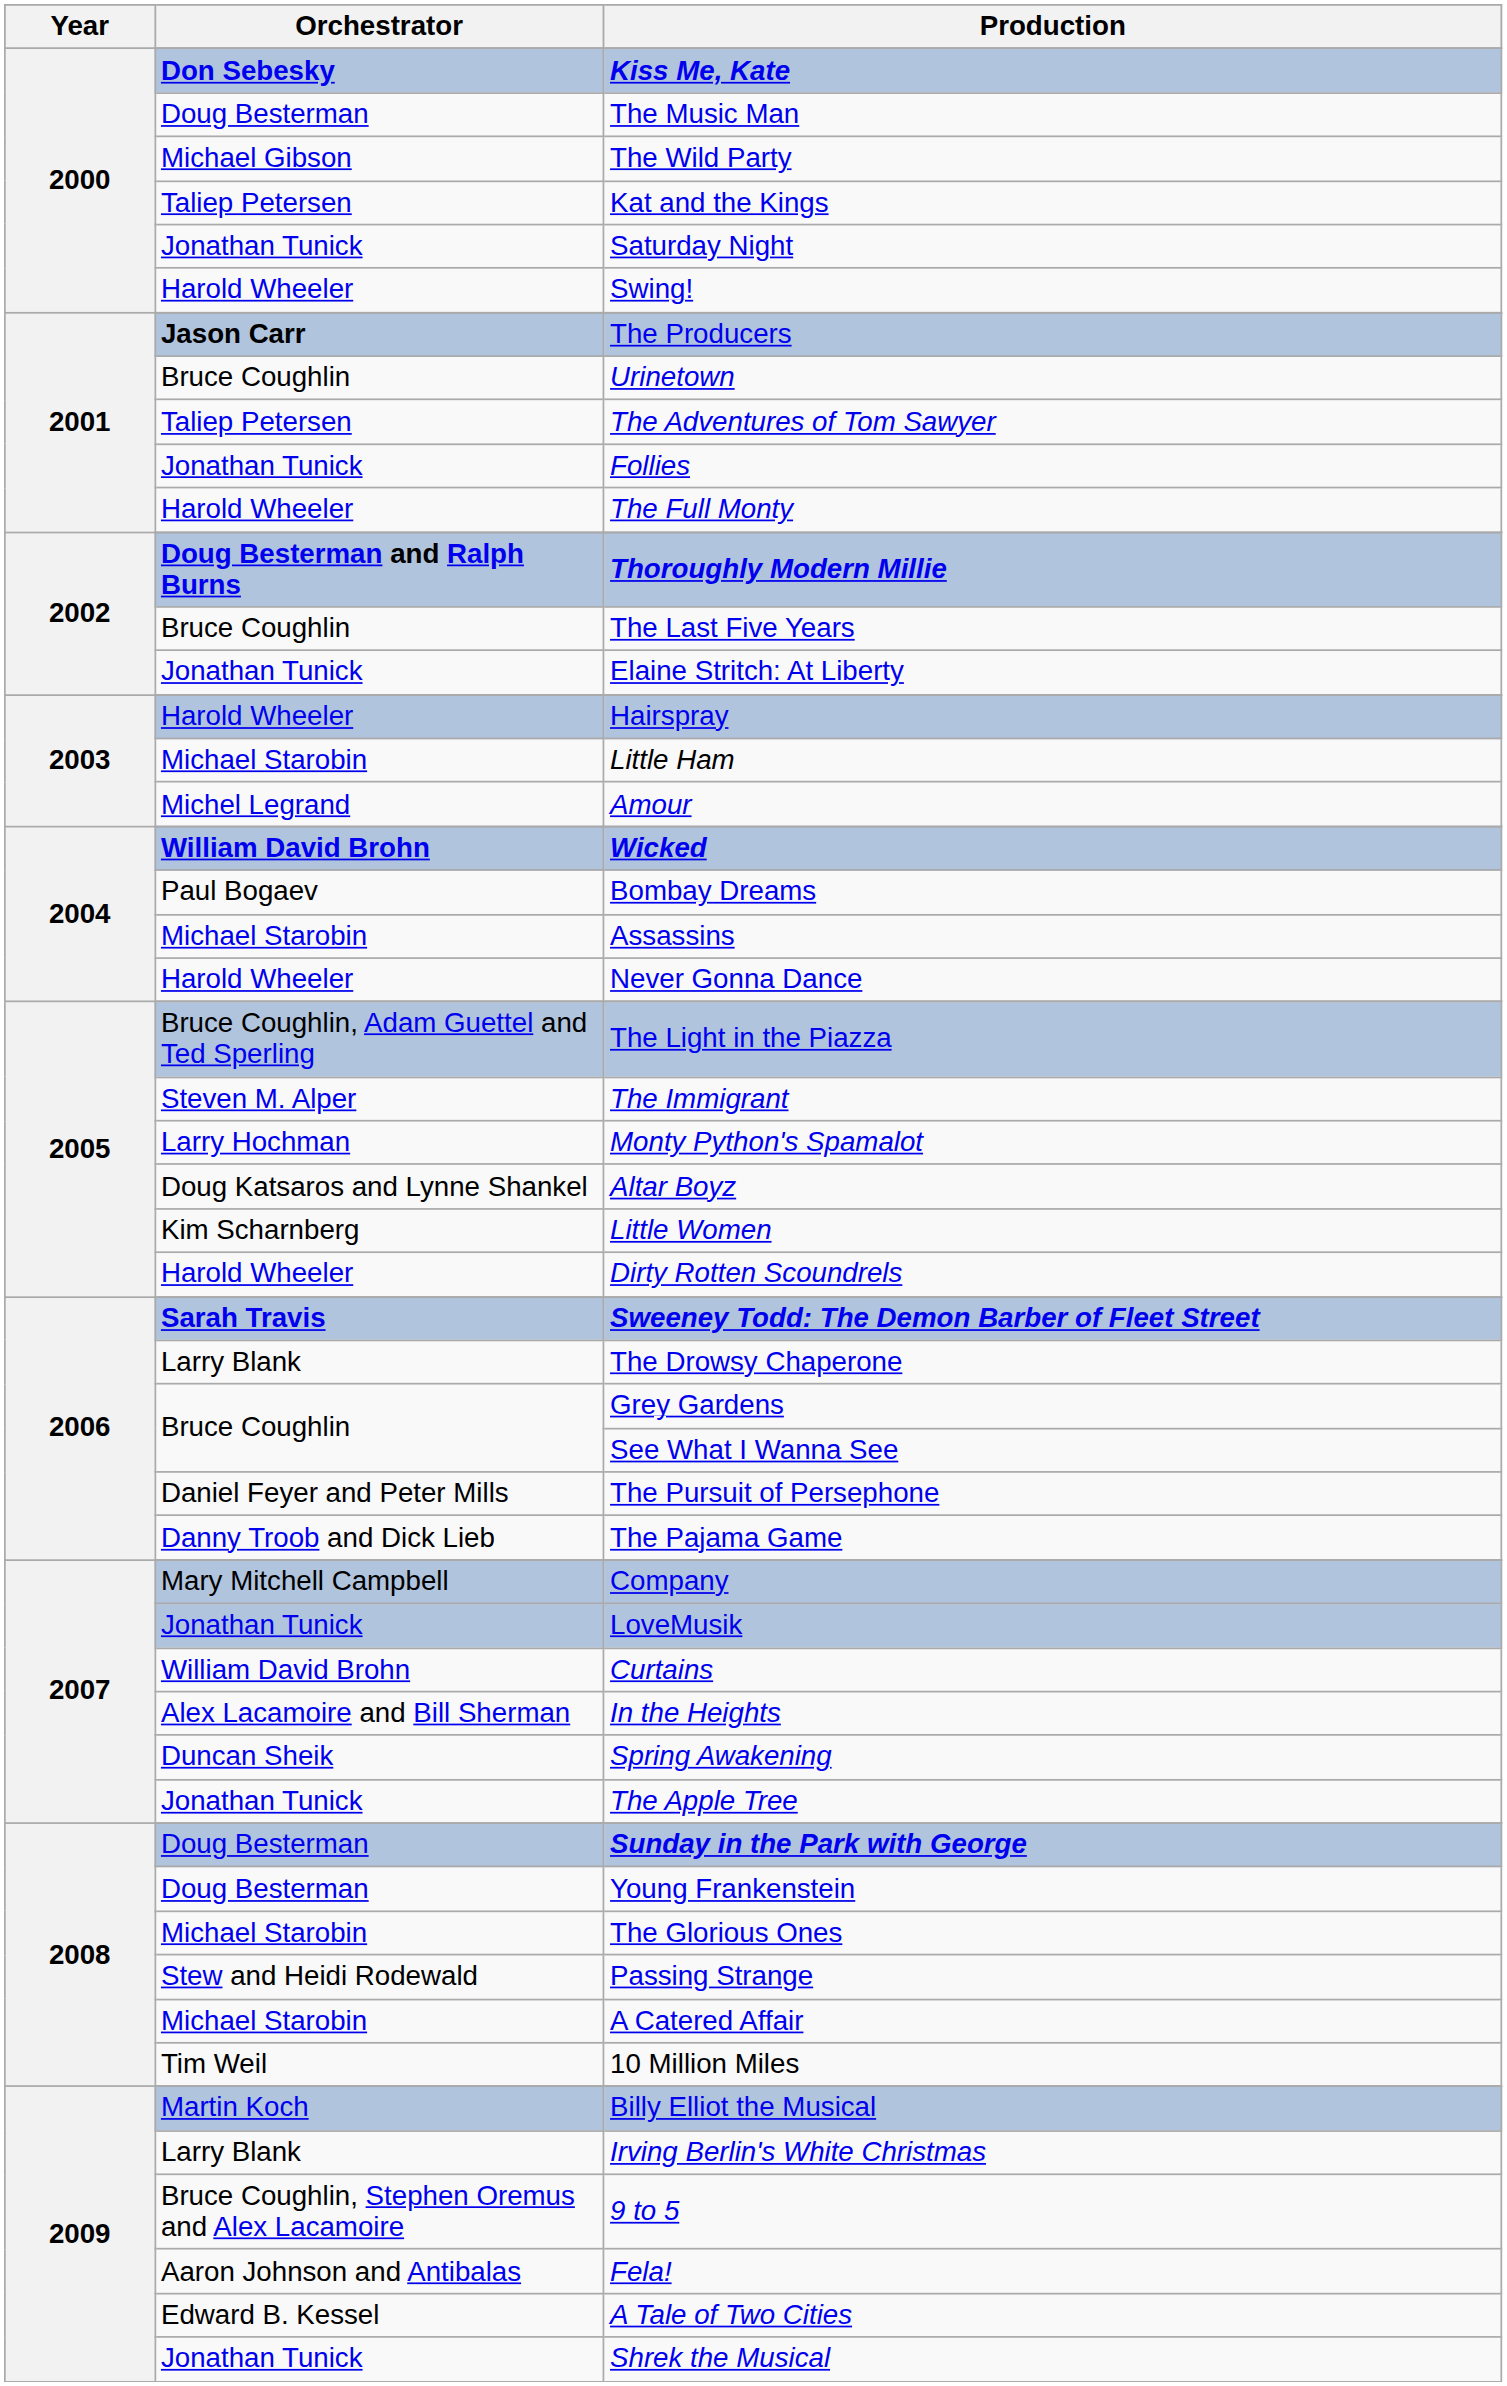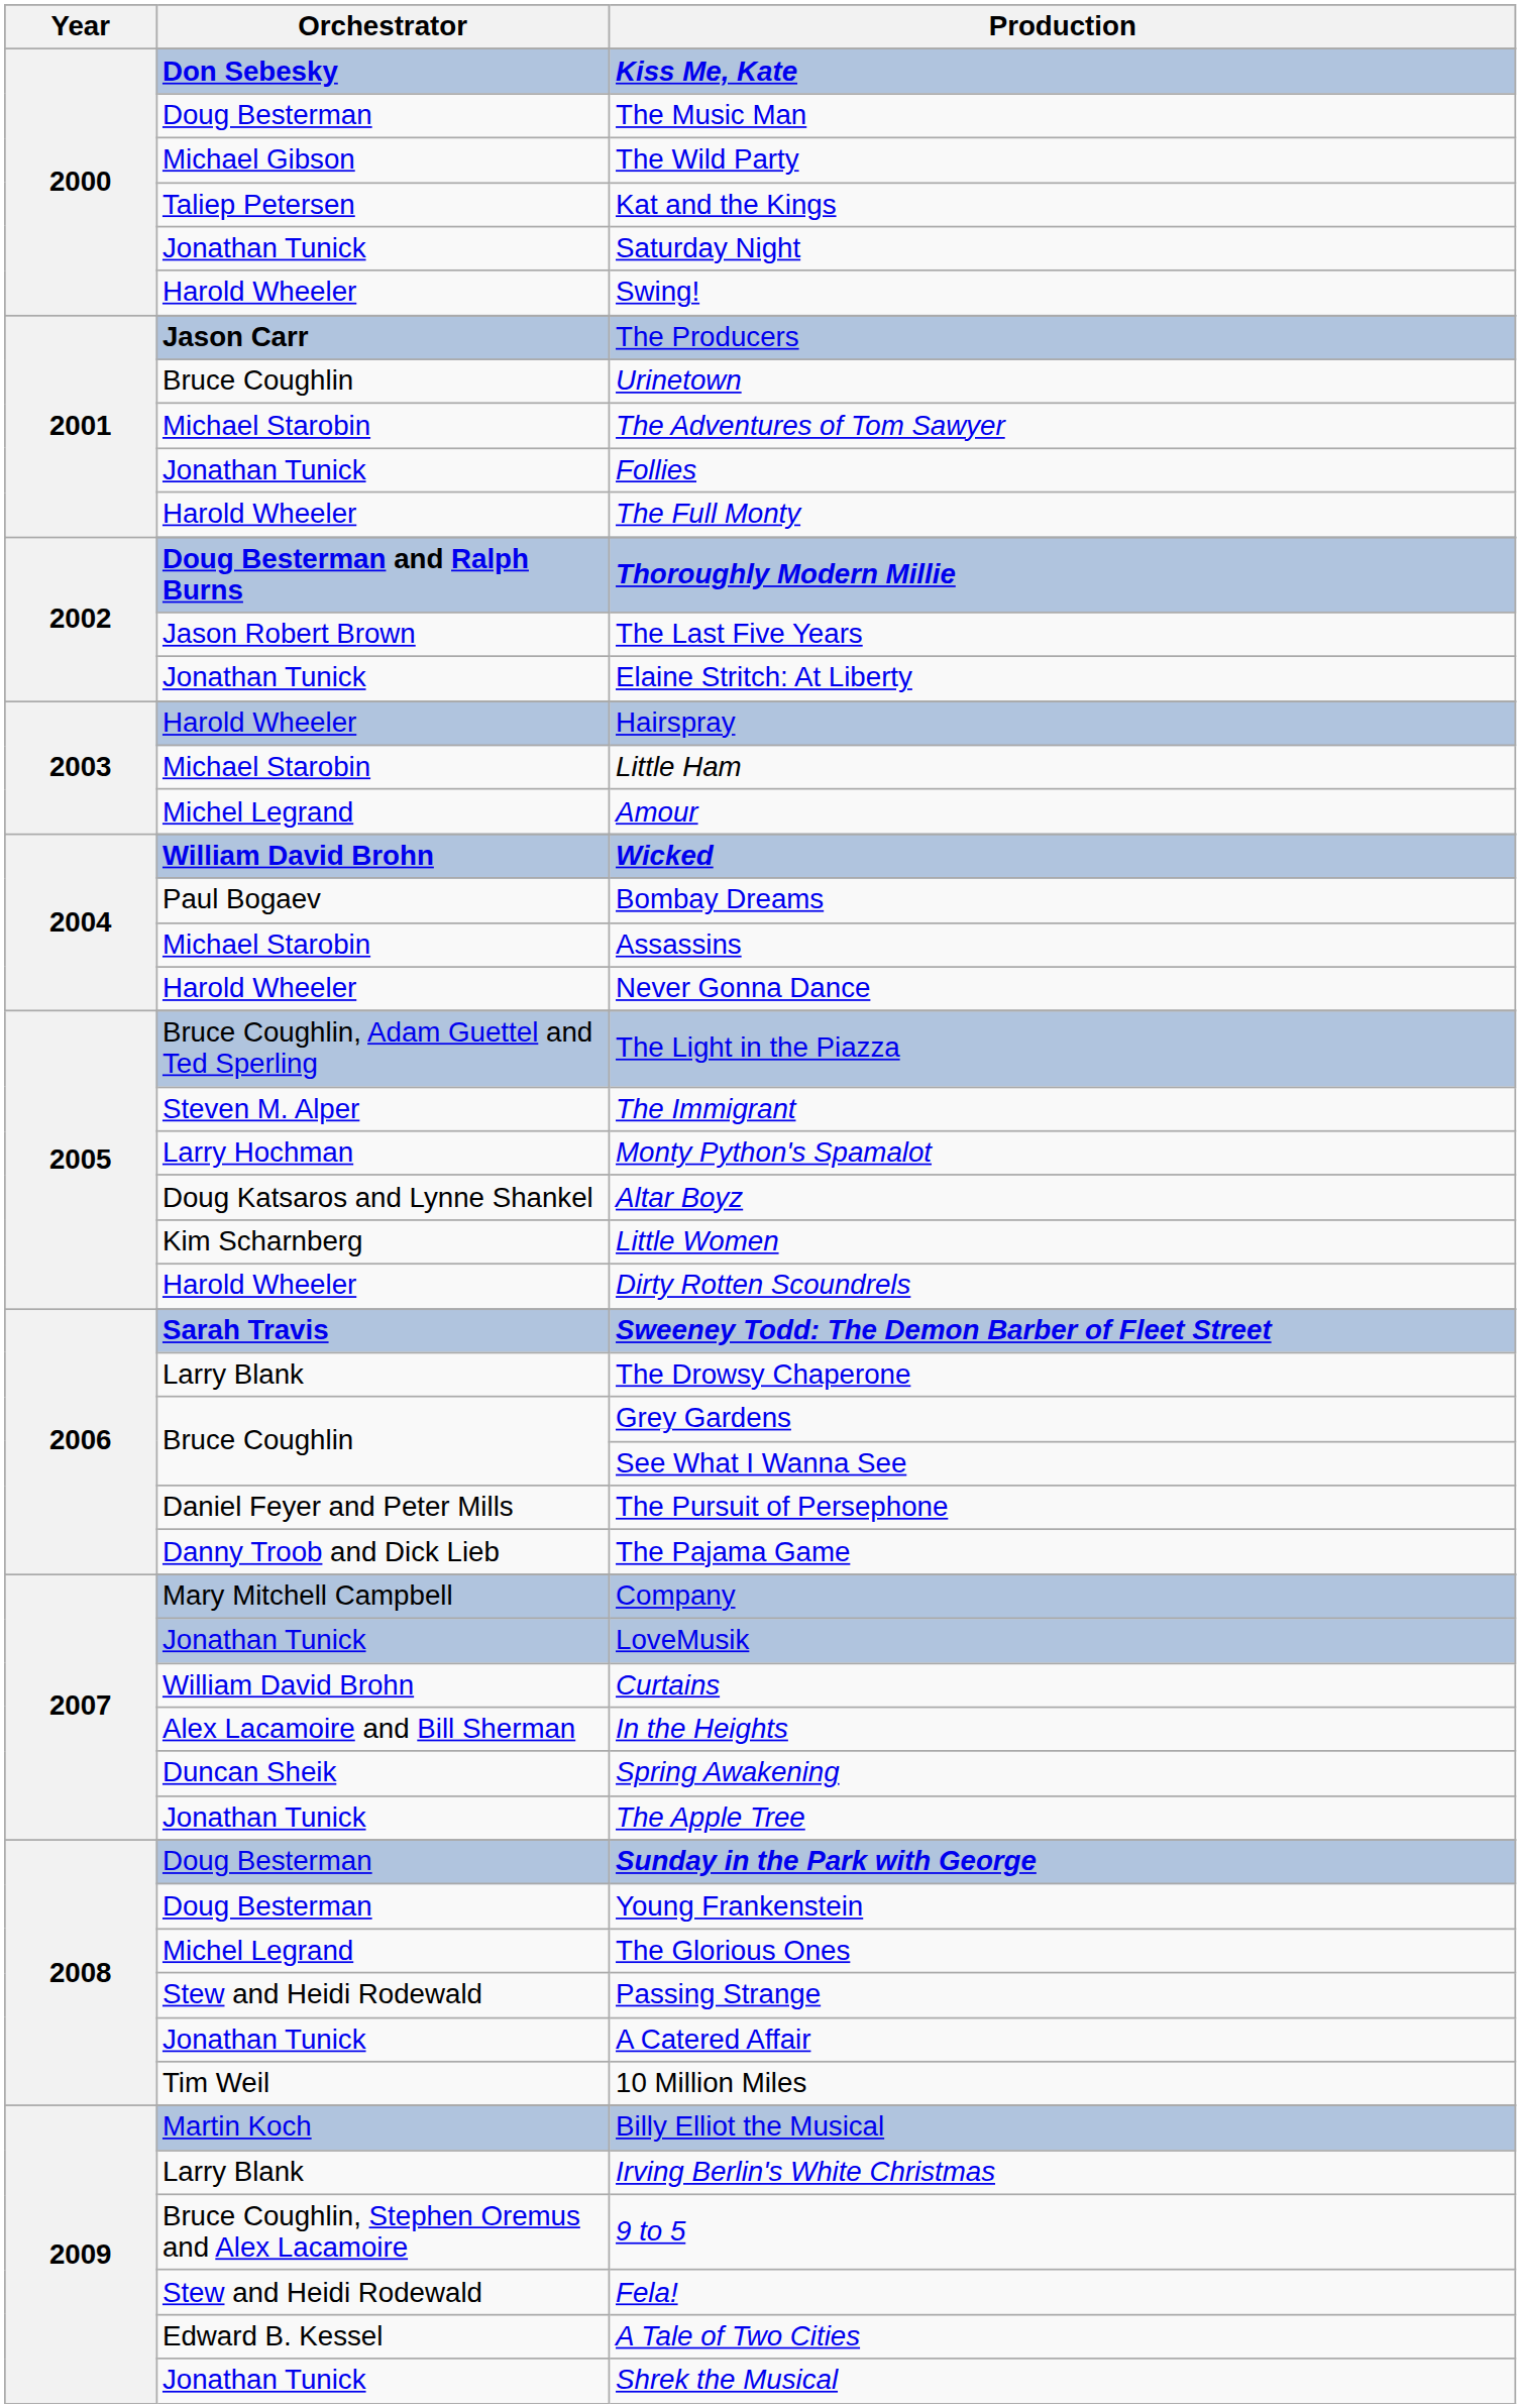 <table class="wikitable" style="width:98%;">
 <tr style="background:#bebebe;">
 <th style="width:10%;">Year</th>
 <th style="width:30%;">Orchestrator</th>
 <th style="width:60%;">Production</th>
 </tr>
 <tr>
 <th rowspan="7">2000</th>
 </tr>
 <tr style="background:#B0C4DE">
 <td><strong><a href='#'>Don Sebesky</a></strong></td>
 <td><strong><em><a href='#'>Kiss Me, Kate</a><em> <strong></td>
 </tr>
 <tr>
 <td><a href='#'>Doug Besterman</a></td>
 <td></em><a href='#'>The Music Man</a><em></td>
 </tr>
 <tr>
 <td><a href='#'>Michael Gibson</a></td>
 <td></em><a href='#'>The Wild Party</a><em></td>
 </tr>
 <tr>
 <td><a href='#'>Taliep Petersen</a></td>
 <td></em><a href='#'>Kat and the Kings</a><em></td>
 </tr>
 <tr>
 <td><a href='#'>Jonathan Tunick</a></td>
 <td></em><a href='#'>Saturday Night</a><em></td>
 </tr>
 <tr>
 <td><a href='#'>Harold Wheeler</a></td>
 <td></em><a href='#'>Swing!</a><em></td>
 </tr>
 <tr>
 <th rowspan="6">2001</th>
 </tr>
 <tr style="background:#B0C4DE">
 <td><strong>Jason Carr</strong></td>
 <td></em></strong><a href='#'>The Producers</a></em> </strong></td>
 </tr>
 <tr>
 <td>Bruce Coughlin</td>
 <td><em><a href='#'>Urinetown</a></em></td>
 </tr>
 <tr>
-<td><a href='#'>Taliep Petersen</a></td>
+<td><a href='#'>Michael Starobin</a></td>
 <td><em><a href='#'>The Adventures of Tom Sawyer</a></em></td>
 </tr>
 <tr>
 <td><a href='#'>Jonathan Tunick</a></td>
 <td><em><a href='#'>Follies</a></em></td>
 </tr>
 <tr>
 <td><a href='#'>Harold Wheeler</a></td>
 <td><em><a href='#'>The Full Monty</a></em></td>
 </tr>
 <tr>
 <th rowspan="4">2002</th>
 </tr>
 <tr style="background:#B0C4DE">
 <td><strong><a href='#'>Doug Besterman</a> and <a href='#'>Ralph Burns</a></strong></td>
 <td><strong><em><a href='#'>Thoroughly Modern Millie</a><em> <strong></td>
 </tr>
 <tr>
-<td>Bruce Coughlin</td>
+<td><a href='#'>Jason Robert Brown</a></td>
 <td></em><a href='#'>The Last Five Years</a><em></td>
 </tr>
 <tr>
 <td><a href='#'>Jonathan Tunick</a></td>
 <td></em><a href='#'>Elaine Stritch: At Liberty</a><em></td>
 </tr>
 <tr>
 <th rowspan="4">2003</th>
 </tr>
 <tr style="background:#B0C4DE">
 <td></strong><a href='#'>Harold Wheeler</a><strong></td>
 <td></em></strong><a href='#'>Hairspray</a></em> </strong></td>
 </tr>
 <tr>
 <td><a href='#'>Michael Starobin</a></td>
 <td><em>Little Ham</em></td>
 </tr>
 <tr>
 <td><a href='#'>Michel Legrand</a></td>
 <td><em><a href='#'>Amour</a></em></td>
 </tr>
 <tr>
 <th rowspan="5">2004</th>
 </tr>
 <tr style="background:#B0C4DE">
 <td><strong><a href='#'>William David Brohn</a></strong></td>
 <td><strong><em><a href='#'>Wicked</a><em> <strong></td>
 </tr>
 <tr>
 <td>Paul Bogaev</td>
 <td></em><a href='#'>Bombay Dreams</a><em></td>
 </tr>
 <tr>
 <td><a href='#'>Michael Starobin</a></td>
 <td></em><a href='#'>Assassins</a><em></td>
 </tr>
 <tr>
 <td><a href='#'>Harold Wheeler</a></td>
 <td></em><a href='#'>Never Gonna Dance</a><em></td>
 </tr>
 <tr>
 <th rowspan="7">2005</th>
 </tr>
 <tr style="background:#B0C4DE">
 <td></strong>Bruce Coughlin, <a href='#'>Adam Guettel</a> and <a href='#'>Ted Sperling</a><strong></td>
 <td></em></strong><a href='#'>The Light in the Piazza</a></em> </strong></td>
 </tr>
 <tr>
 <td><a href='#'>Steven M. Alper</a></td>
 <td><em><a href='#'>The Immigrant</a></em></td>
 </tr>
 <tr>
 <td><a href='#'>Larry Hochman</a></td>
 <td><em><a href='#'>Monty Python's Spamalot</a></em></td>
 </tr>
 <tr>
 <td>Doug Katsaros and Lynne Shankel</td>
 <td><em><a href='#'>Altar Boyz</a></em></td>
 </tr>
 <tr>
 <td>Kim Scharnberg</td>
 <td><em><a href='#'>Little Women</a></em></td>
 </tr>
 <tr>
 <td><a href='#'>Harold Wheeler</a></td>
 <td><em><a href='#'>Dirty Rotten Scoundrels</a></em></td>
 </tr>
 <tr>
 <th rowspan="7">2006</th>
 </tr>
 <tr style="background:#B0C4DE">
 <td><strong><a href='#'>Sarah Travis</a></strong></td>
 <td><strong><em><a href='#'>Sweeney Todd: The Demon Barber of Fleet Street</a><em> <strong></td>
 </tr>
 <tr>
 <td>Larry Blank</td>
 <td></em><a href='#'>The Drowsy Chaperone</a><em></td>
 </tr>
 <tr>
 <td rowspan="2">Bruce Coughlin</td>
 <td></em><a href='#'>Grey Gardens</a><em></td>
 </tr>
 <tr>
 <td></em><a href='#'>See What I Wanna See</a><em></td>
 </tr>
 <tr>
 <td>Daniel Feyer and Peter Mills</td>
 <td></em><a href='#'>The Pursuit of Persephone</a><em></td>
 </tr>
 <tr>
 <td><a href='#'>Danny Troob</a> and Dick Lieb</td>
 <td></em><a href='#'>The Pajama Game</a><em></td>
 </tr>
 <tr>
 <th rowspan="7">2007</th>
 </tr>
 <tr style="background:#B0C4DE">
 <td></strong>Mary Mitchell Campbell<strong></td>
 <td></em></strong><a href='#'>Company</a><strong><em></td>
 </tr>
 <tr style="background:#B0C4DE">
 <td></strong><a href='#'>Jonathan Tunick</a><strong></td>
 <td></em></strong><a href='#'>LoveMusik</a></em> </strong></td>
 </tr>
 <tr>
 <td><a href='#'>William David Brohn</a></td>
 <td><em><a href='#'>Curtains</a></em></td>
 </tr>
 <tr>
 <td><a href='#'>Alex Lacamoire</a> and <a href='#'>Bill Sherman</a></td>
 <td><em><a href='#'>In the Heights</a></em></td>
 </tr>
 <tr>
 <td><a href='#'>Duncan Sheik</a></td>
 <td><em><a href='#'>Spring Awakening</a></em></td>
 </tr>
 <tr>
 <td><a href='#'>Jonathan Tunick</a></td>
 <td><em><a href='#'>The Apple Tree</a></em></td>
 </tr>
 <tr>
 <th rowspan="7">2008</th>
 </tr>
 <tr style="background:#B0C4DE">
 <td></strong><a href='#'>Doug Besterman</a><strong></td>
 <td><strong><em><a href='#'>Sunday in the Park with George</a><em> <strong></td>
 </tr>
 <tr>
 <td><a href='#'>Doug Besterman</a></td>
 <td></em><a href='#'>Young Frankenstein</a><em></td>
 </tr>
 <tr>
-<td><a href='#'>Michael Starobin</a></td>
+<td><a href='#'>Michel Legrand</a></td>
 <td></em><a href='#'>The Glorious Ones</a><em></td>
 </tr>
 <tr>
 <td><a href='#'>Stew</a> and Heidi Rodewald</td>
 <td></em><a href='#'>Passing Strange</a><em></td>
 </tr>
 <tr>
-<td><a href='#'>Michael Starobin</a></td>
+<td><a href='#'>Jonathan Tunick</a></td>
 <td></em><a href='#'>A Catered Affair</a><em></td>
 </tr>
 <tr>
 <td>Tim Weil</td>
 <td></em>10 Million Miles<em></td>
 </tr>
 <tr>
 <th rowspan="7">2009</th>
 </tr>
 <tr style="background:#B0C4DE">
 <td></strong><a href='#'>Martin Koch</a><strong></td>
 <td></em></strong><a href='#'>Billy Elliot the Musical</a></em> </strong></td>
 </tr>
 <tr>
 <td>Larry Blank</td>
 <td><em><a href='#'>Irving Berlin's White Christmas</a></em></td>
 </tr>
 <tr>
 <td>Bruce Coughlin, <a href='#'>Stephen Oremus</a> and <a href='#'>Alex Lacamoire</a></td>
 <td><em><a href='#'>9 to 5</a></em></td>
 </tr>
 <tr>
-<td>Aaron Johnson and <a href='#'>Antibalas</a></td>
+<td><a href='#'>Stew</a> and Heidi Rodewald</td>
 <td><em><a href='#'>Fela!</a></em></td>
 </tr>
 <tr>
 <td>Edward B. Kessel</td>
 <td><em><a href='#'>A Tale of Two Cities</a></em></td>
 </tr>
 <tr>
 <td><a href='#'>Jonathan Tunick</a></td>
 <td><em><a href='#'>Shrek the Musical</a></em></td>
 </tr>
 </table>
